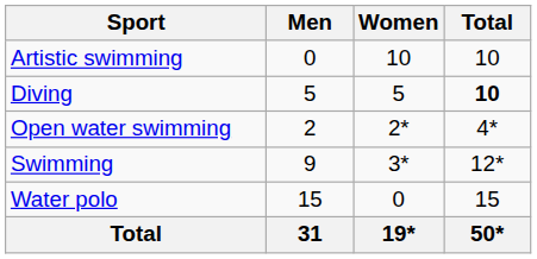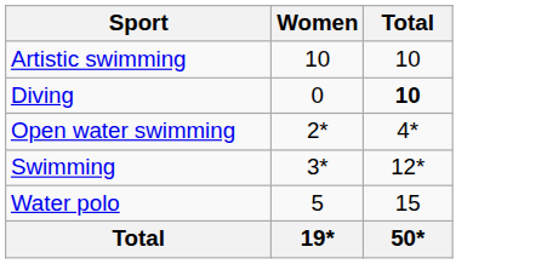 <table class="wikitable sortable" style="text-align:center;">
 <tr>
 <th width=180>Sport</th>
-<th width=55>Men</th>
 <th width=55>Women</th>
 <th width=55>Total</th>
 </tr>
 <tr>
 <td align=left><a href='#'>Artistic swimming</a></td>
-<td>0</td>
 <td>10</td>
 <td>10</td>
 </tr>
 <tr>
 <td align=left><a href='#'>Diving</a></td>
-<td>5</td>
-<td>5</td>
+<td>0</td>
 <td><strong>10</strong></td>
 </tr>
 <tr>
 <td align=left><a href='#'>Open water swimming</a></td>
-<td>2</td>
 <td>2*</td>
 <td>4*</td>
 </tr>
 <tr>
 <td align=left><a href='#'>Swimming</a></td>
-<td>9</td>
 <td>3*</td>
 <td>12*</td>
 </tr>
 <tr>
 <td align=left><a href='#'>Water polo</a></td>
-<td>15</td>
-<td>0</td>
+<td>5</td>
 <td>15</td>
 </tr>
 <tr>
 <th>Total</th>
-<th>31</th>
 <th>19*</th>
 <th>50*</th>
 </tr>
 </table>
